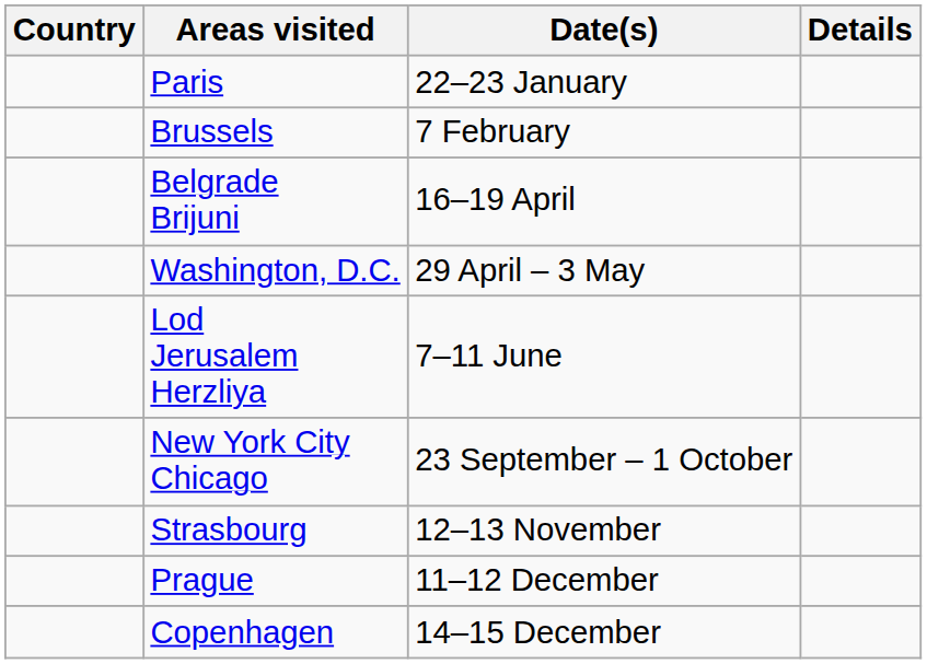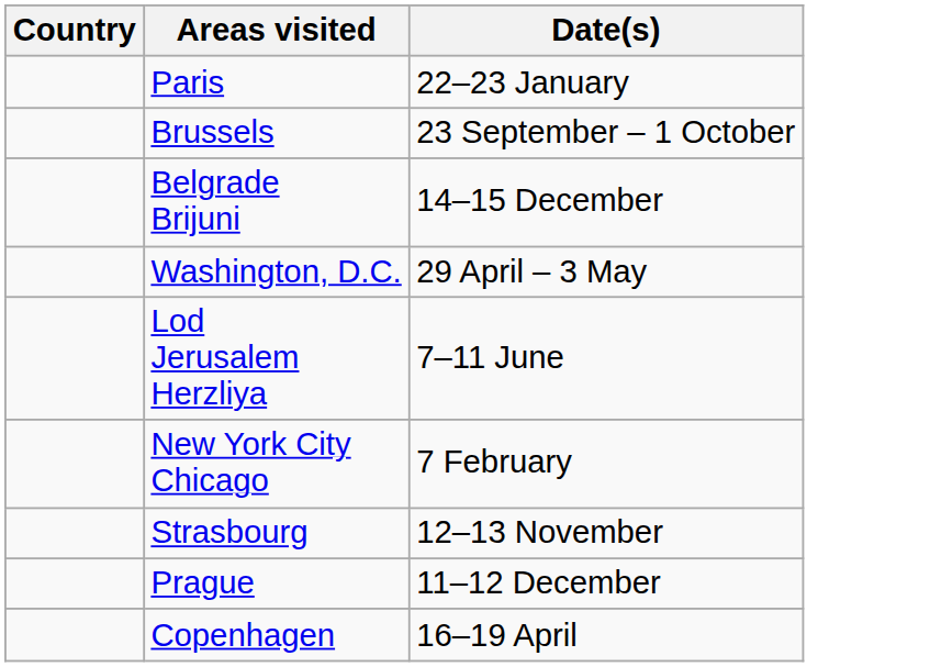 <table class="wikitable">
 <tr>
 <th scope=col>Country</th>
 <th scope=col>Areas visited</th>
 <th scope=col>Date(s)</th>
-<th scope=col>Details</th>
 </tr>
 <tr>
 <td></td>
 <td><a href='#'>Paris</a></td>
 <td>22–23 January</td>
-<td></td>
 </tr>
 <tr>
 <td></td>
 <td><a href='#'>Brussels</a></td>
-<td>7 February</td>
-<td></td>
+<td>23 September – 1 October</td>
 </tr>
 <tr>
 <td></td>
 <td><a href='#'>Belgrade</a><br><a href='#'>Brijuni</a></td>
-<td>16–19 April</td>
-<td></td>
+<td>14–15 December</td>
 </tr>
 <tr>
 <td></td>
 <td><a href='#'>Washington, D.C.</a></td>
 <td>29 April – 3 May</td>
-<td></td>
 </tr>
 <tr>
 <td></td>
 <td><a href='#'>Lod</a><br><a href='#'>Jerusalem</a><br><a href='#'>Herzliya</a></td>
 <td>7–11 June</td>
-<td></td>
 </tr>
 <tr>
 <td></td>
 <td><a href='#'>New York City</a><br><a href='#'>Chicago</a></td>
-<td>23 September – 1 October</td>
-<td></td>
+<td>7 February</td>
 </tr>
 <tr>
 <td></td>
 <td><a href='#'>Strasbourg</a></td>
 <td>12–13 November</td>
-<td></td>
 </tr>
 <tr>
 <td></td>
 <td><a href='#'>Prague</a></td>
 <td>11–12 December</td>
-<td></td>
 </tr>
 <tr>
 <td></td>
 <td><a href='#'>Copenhagen</a></td>
-<td>14–15 December</td>
-<td></td>
+<td>16–19 April</td>
 </tr>
 </table>
